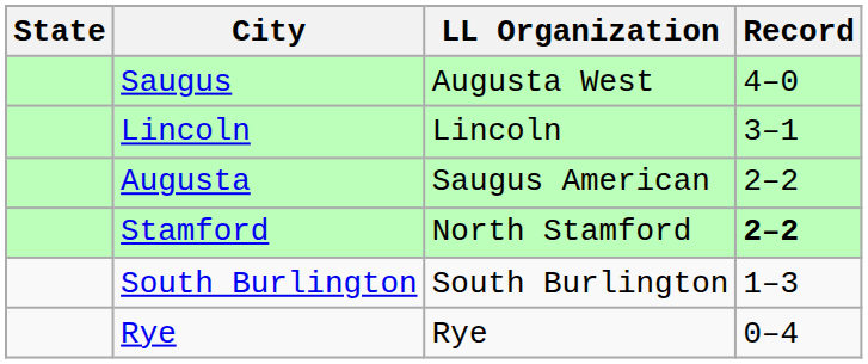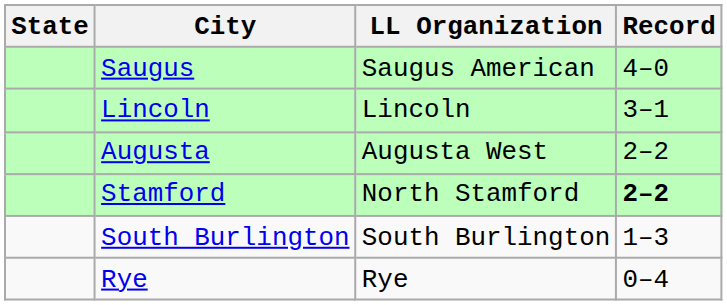 <table class="wikitable">
 <tr>
 <th>State</th>
 <th>City</th>
 <th>LL Organization</th>
 <th>Record</th>
 </tr>
 <tr bgcolor=#bbffbb>
 <td><strong></strong></td>
 <td><a href='#'>Saugus</a></td>
-<td>Augusta West</td>
+<td>Saugus American</td>
 <td>4–0</td>
 </tr>
 <tr bgcolor=#bbffbb>
 <td><strong></strong></td>
 <td><a href='#'>Lincoln</a></td>
 <td>Lincoln</td>
 <td>3–1</td>
 </tr>
 <tr bgcolor=#bbffbb>
 <td><strong></strong></td>
 <td><a href='#'>Augusta</a></td>
-<td>Saugus American</td>
+<td>Augusta West</td>
 <td>2–2</td>
 </tr>
 <tr bgcolor=#bbffbb>
 <td><strong></strong></td>
 <td><a href='#'>Stamford</a></td>
 <td>North Stamford</td>
 <td><strong>2–2</strong></td>
 </tr>
 <tr>
 <td><strong></strong></td>
 <td><a href='#'>South Burlington</a></td>
 <td>South Burlington</td>
 <td>1–3</td>
 </tr>
 <tr>
 <td><strong></strong></td>
 <td><a href='#'>Rye</a></td>
 <td>Rye</td>
 <td>0–4</td>
 </tr>
 </table>
